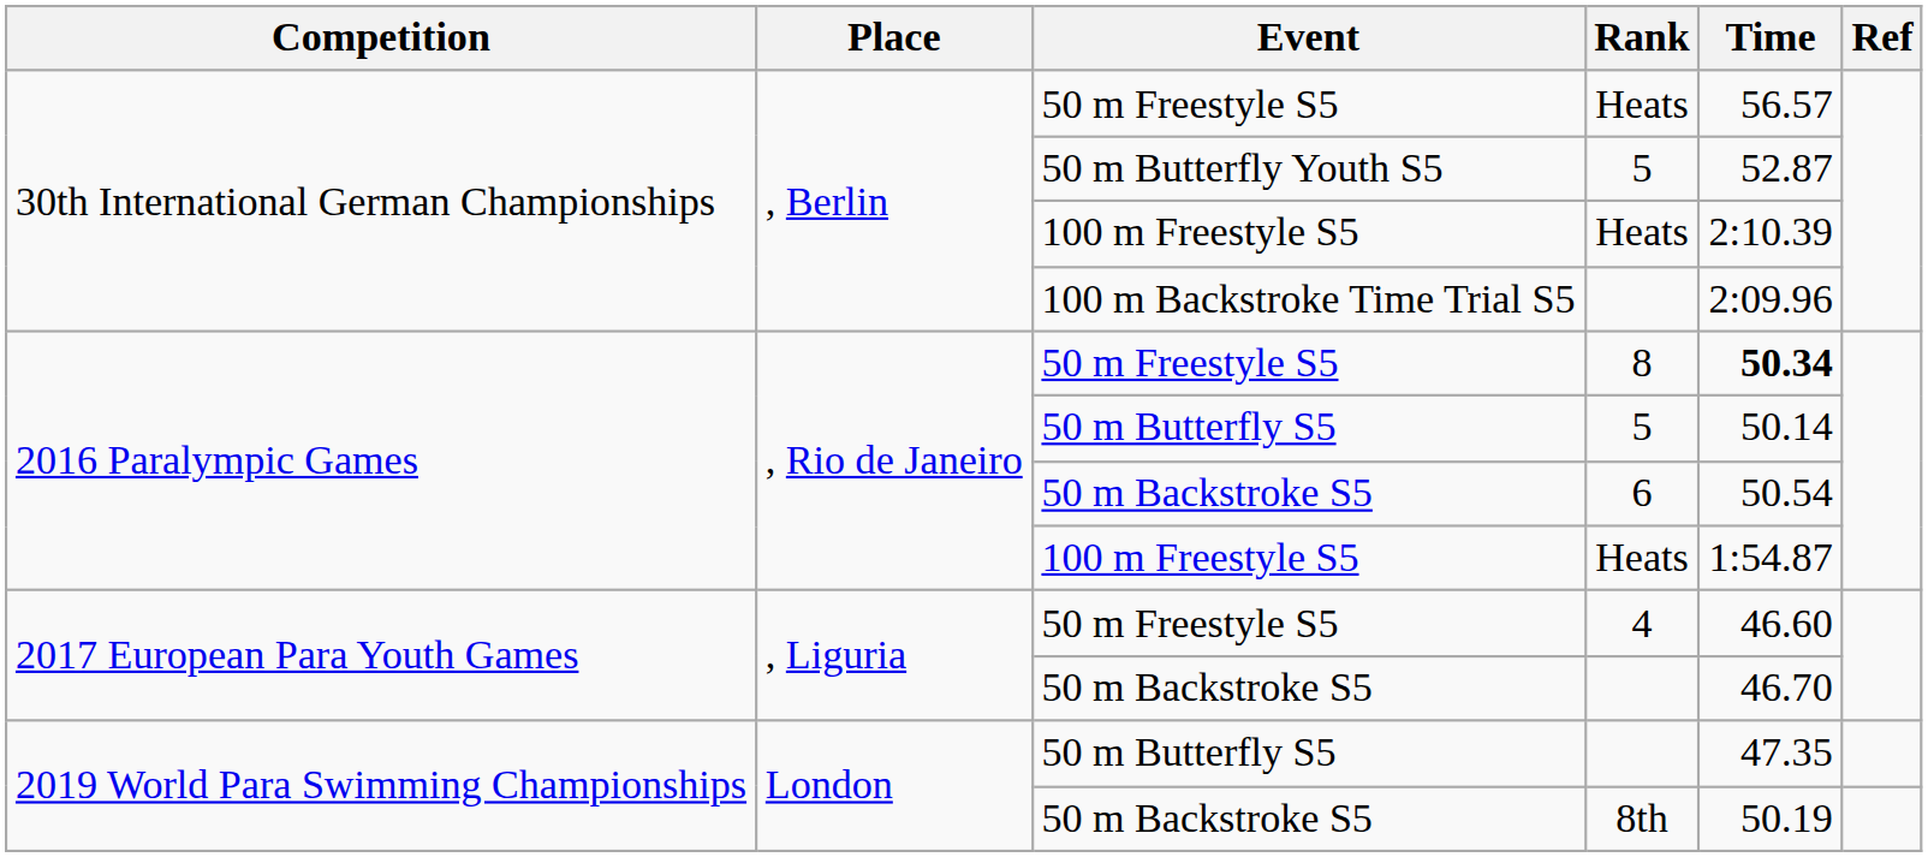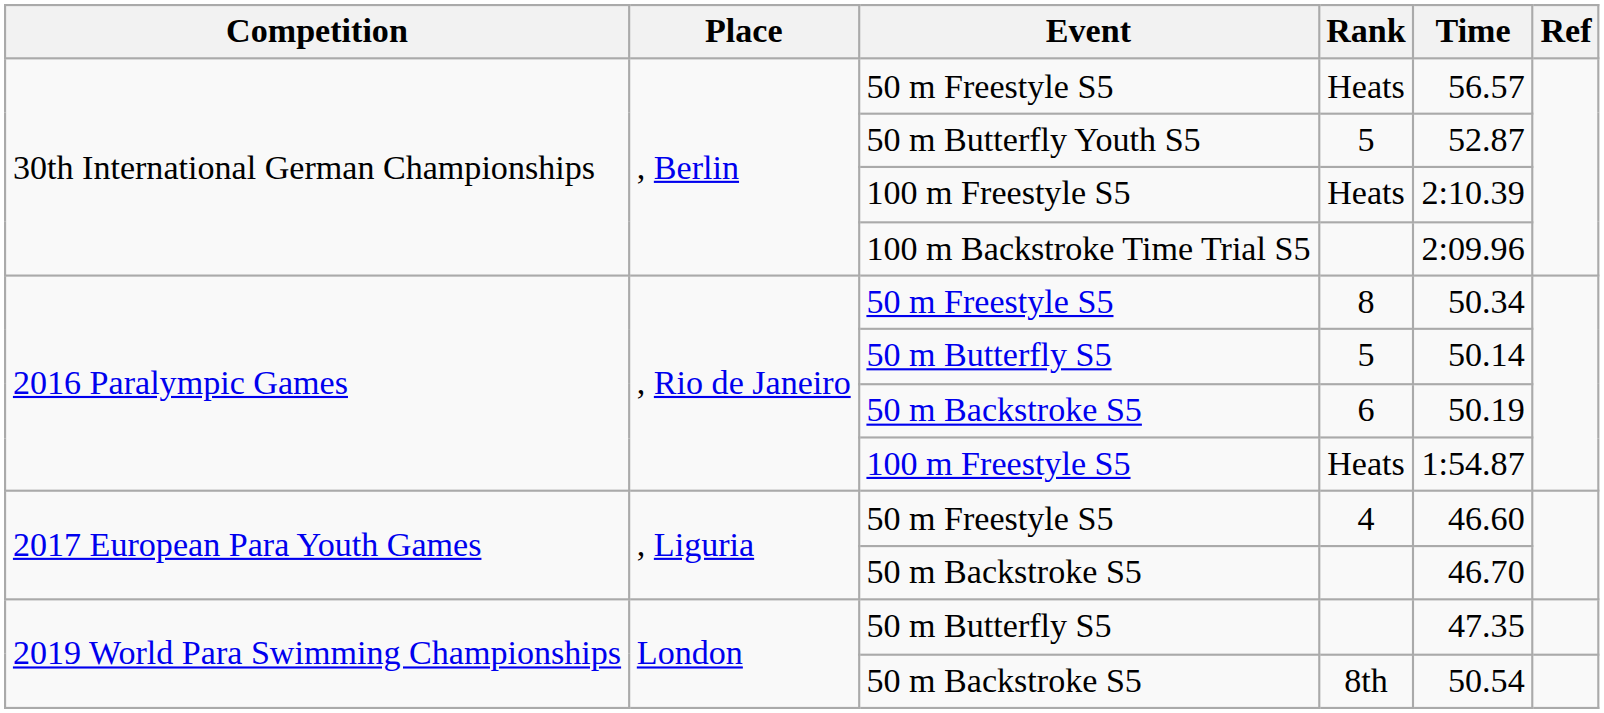 <table class=wikitable>
 <tr>
 <th>Competition</th>
 <th>Place</th>
 <th>Event</th>
 <th>Rank</th>
 <th>Time</th>
 <th>Ref</th>
 </tr>
 <tr>
 <td rowspan=4>30th International German Championships</td>
 <td rowspan=4>, <a href='#'>Berlin</a></td>
 <td>50 m Freestyle S5</td>
 <td align=center>Heats</td>
 <td align=right>56.57</td>
 <td rowspan=4></td>
 </tr>
 <tr>
 <td>50 m Butterfly Youth S5</td>
 <td align=center>5</td>
 <td align=right>52.87</td>
 </tr>
 <tr>
 <td>100 m Freestyle S5</td>
 <td align=center>Heats</td>
 <td align=right>2:10.39</td>
 </tr>
 <tr>
 <td>100 m Backstroke Time Trial S5</td>
 <td align=center></td>
 <td align=right>2:09.96</td>
 </tr>
 <tr>
 <td rowspan=4><a href='#'>2016 Paralympic Games</a></td>
 <td rowspan=4>, <a href='#'>Rio de Janeiro</a></td>
 <td><a href='#'>50 m Freestyle S5</a></td>
 <td align=center>8</td>
-<td align=right><strong>50.34</strong></td>
+<td align=right>50.34</td>
 <td rowspan=4></td>
 </tr>
 <tr>
 <td><a href='#'>50 m Butterfly S5</a></td>
 <td align=center>5</td>
 <td align=right>50.14</td>
 </tr>
 <tr>
 <td><a href='#'>50 m Backstroke S5</a></td>
 <td align=center>6</td>
-<td align=right>50.54</td>
+<td align=right>50.19</td>
 </tr>
 <tr>
 <td><a href='#'>100 m Freestyle S5</a></td>
 <td align=center>Heats</td>
 <td align=right>1:54.87</td>
 </tr>
 <tr>
 <td rowspan=2><a href='#'>2017 European Para Youth Games</a></td>
 <td rowspan=2>, <a href='#'>Liguria</a></td>
 <td>50 m Freestyle S5</td>
 <td align=center>4</td>
 <td align=right>46.60</td>
 <td rowspan=2></td>
 </tr>
 <tr>
 <td>50 m Backstroke S5</td>
 <td align=center></td>
 <td align=right>46.70</td>
 </tr>
 <tr>
 <td rowspan=2><a href='#'>2019 World Para Swimming Championships</a></td>
 <td rowspan=2> <a href='#'>London</a></td>
 <td>50 m Butterfly S5</td>
 <td align=center></td>
 <td align=right>47.35</td>
 <td></td>
 </tr>
 <tr>
 <td>50 m Backstroke S5</td>
 <td align=center>8th</td>
-<td align=right>50.19</td>
+<td align=right>50.54</td>
 <td></td>
 </tr>
 </table>
